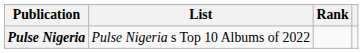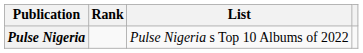 <table class="wikitable sortable plainrowheaders" style="border:none; margin:0;">
 <tr>
 <th scope="col">Publication</th>
+<th scope="col" data-sort-type="number">Rank</th>
 <th scope="col" class="unsortable">List</th>
-<th scope="col" data-sort-type="number">Rank</th>
 <th scope="col" class="unsortable"></th>
 </tr>
 <tr>
 <th scope="row" rowspan="1"><em>Pulse Nigeria</em></th>
+<td></td>
 <td><em>Pulse Nigeria</em> s Top 10 Albums of 2022</td>
-<td></td>
 <td></td>
 </tr>
 </table>
